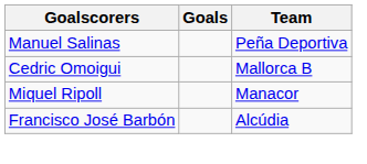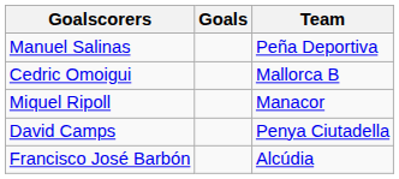 <table class="wikitable sortable" class="wikitable">
 <tr style="background:#ccc; text-align:center;">
 <th>Goalscorers</th>
 <th>Goals</th>
 <th>Team</th>
 </tr>
 <tr>
 <td> <a href='#'>Manuel Salinas</a></td>
 <td></td>
 <td><a href='#'>Peña Deportiva</a></td>
 </tr>
 <tr>
 <td> <a href='#'>Cedric Omoigui</a></td>
 <td></td>
 <td><a href='#'>Mallorca B</a></td>
 </tr>
 <tr>
 <td> <a href='#'>Miquel Ripoll</a></td>
 <td></td>
 <td><a href='#'>Manacor</a></td>
 </tr>
 <tr>
+<td> <a href='#'>David Camps</a></td>
+<td></td>
+<td><a href='#'>Penya Ciutadella</a></td>
+</tr>
+<tr>
 <td> <a href='#'>Francisco José Barbón</a></td>
 <td></td>
 <td><a href='#'>Alcúdia</a></td>
 </tr>
 </table>
